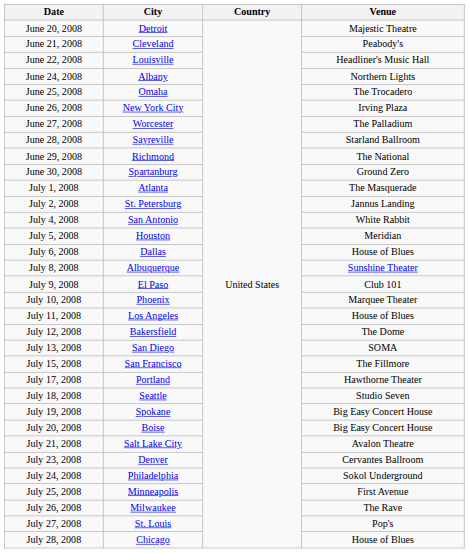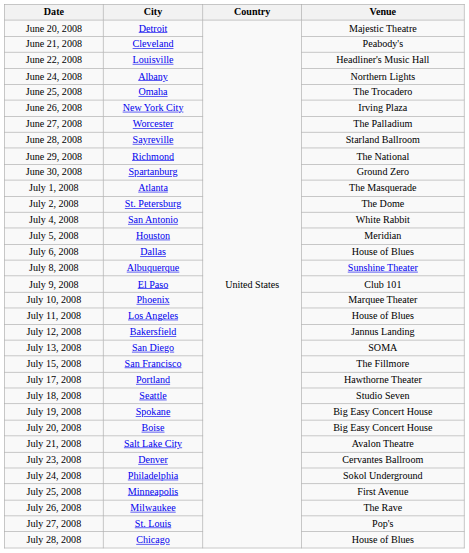 <table class="wikitable" style="text-align:center;">
 <tr>
 <th style="width:150px;">Date</th>
 <th style="width:150px;">City</th>
 <th style="width:150px;">Country</th>
 <th style="width:250px;">Venue</th>
 </tr>
 <tr>
 <td>June 20, 2008</td>
 <td><a href='#'>Detroit</a></td>
 <td rowspan="33">United States</td>
 <td>Majestic Theatre</td>
 </tr>
 <tr>
 <td>June 21, 2008</td>
 <td><a href='#'>Cleveland</a></td>
 <td>Peabody's</td>
 </tr>
 <tr>
 <td>June 22, 2008</td>
 <td><a href='#'>Louisville</a></td>
 <td>Headliner's Music Hall</td>
 </tr>
 <tr>
 <td>June 24, 2008</td>
 <td><a href='#'>Albany</a></td>
 <td>Northern Lights</td>
 </tr>
 <tr>
 <td>June 25, 2008</td>
 <td><a href='#'>Omaha</a></td>
 <td>The Trocadero</td>
 </tr>
 <tr>
 <td>June 26, 2008</td>
 <td><a href='#'>New York City</a></td>
 <td>Irving Plaza</td>
 </tr>
 <tr>
 <td>June 27, 2008</td>
 <td><a href='#'>Worcester</a></td>
 <td>The Palladium</td>
 </tr>
 <tr>
 <td>June 28, 2008</td>
 <td><a href='#'>Sayreville</a></td>
 <td>Starland Ballroom</td>
 </tr>
 <tr>
 <td>June 29, 2008</td>
 <td><a href='#'>Richmond</a></td>
 <td>The National</td>
 </tr>
 <tr>
 <td>June 30, 2008</td>
 <td><a href='#'>Spartanburg</a></td>
 <td>Ground Zero</td>
 </tr>
 <tr>
 <td>July 1, 2008</td>
 <td><a href='#'>Atlanta</a></td>
 <td>The Masquerade</td>
 </tr>
 <tr>
 <td>July 2, 2008</td>
 <td><a href='#'>St. Petersburg</a></td>
-<td>Jannus Landing</td>
+<td>The Dome</td>
 </tr>
 <tr>
 <td>July 4, 2008</td>
 <td><a href='#'>San Antonio</a></td>
 <td>White Rabbit</td>
 </tr>
 <tr>
 <td>July 5, 2008</td>
 <td><a href='#'>Houston</a></td>
 <td>Meridian</td>
 </tr>
 <tr>
 <td>July 6, 2008</td>
 <td><a href='#'>Dallas</a></td>
 <td>House of Blues</td>
 </tr>
 <tr>
 <td>July 8, 2008</td>
 <td><a href='#'>Albuquerque</a></td>
 <td><a href='#'>Sunshine Theater</a></td>
 </tr>
 <tr>
 <td>July 9, 2008</td>
 <td><a href='#'>El Paso</a></td>
 <td>Club 101</td>
 </tr>
 <tr>
 <td>July 10, 2008</td>
 <td><a href='#'>Phoenix</a></td>
 <td>Marquee Theater</td>
 </tr>
 <tr>
 <td>July 11, 2008</td>
 <td><a href='#'>Los Angeles</a></td>
 <td>House of Blues</td>
 </tr>
 <tr>
 <td>July 12, 2008</td>
 <td><a href='#'>Bakersfield</a></td>
-<td>The Dome</td>
+<td>Jannus Landing</td>
 </tr>
 <tr>
 <td>July 13, 2008</td>
 <td><a href='#'>San Diego</a></td>
 <td>SOMA</td>
 </tr>
 <tr>
 <td>July 15, 2008</td>
 <td><a href='#'>San Francisco</a></td>
 <td>The Fillmore</td>
 </tr>
 <tr>
 <td>July 17, 2008</td>
 <td><a href='#'>Portland</a></td>
 <td>Hawthorne Theater</td>
 </tr>
 <tr>
 <td>July 18, 2008</td>
 <td><a href='#'>Seattle</a></td>
 <td>Studio Seven</td>
 </tr>
 <tr>
 <td>July 19, 2008</td>
 <td><a href='#'>Spokane</a></td>
 <td>Big Easy Concert House</td>
 </tr>
 <tr>
 <td>July 20, 2008</td>
 <td><a href='#'>Boise</a></td>
 <td>Big Easy Concert House</td>
 </tr>
 <tr>
 <td>July 21, 2008</td>
 <td><a href='#'>Salt Lake City</a></td>
 <td>Avalon Theatre</td>
 </tr>
 <tr>
 <td>July 23, 2008</td>
 <td><a href='#'>Denver</a></td>
 <td>Cervantes Ballroom</td>
 </tr>
 <tr>
 <td>July 24, 2008</td>
 <td><a href='#'>Philadelphia</a></td>
 <td>Sokol Underground</td>
 </tr>
 <tr>
 <td>July 25, 2008</td>
 <td><a href='#'>Minneapolis</a></td>
 <td>First Avenue</td>
 </tr>
 <tr>
 <td>July 26, 2008</td>
 <td><a href='#'>Milwaukee</a></td>
 <td>The Rave</td>
 </tr>
 <tr>
 <td>July 27, 2008</td>
 <td><a href='#'>St. Louis</a></td>
 <td>Pop's</td>
 </tr>
 <tr>
 <td>July 28, 2008</td>
 <td><a href='#'>Chicago</a></td>
 <td>House of Blues</td>
 </tr>
 </table>
